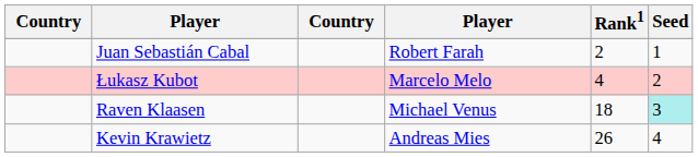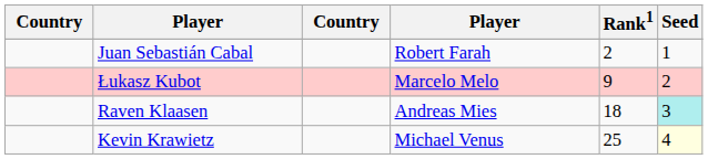 <table class="sortable wikitable">
 <tr>
 <th width="70">Country</th>
 <th width="175">Player</th>
 <th width="70">Country</th>
 <th width="175">Player</th>
 <th>Rank<sup>1</sup></th>
 <th>Seed</th>
 </tr>
 <tr>
 </tr>
 <tr>
 <td></td>
 <td><a href='#'>Juan Sebastián Cabal</a></td>
 <td></td>
 <td><a href='#'>Robert Farah</a></td>
 <td>2</td>
 <td>1</td>
 </tr>
 <tr style="background:#fcc;">
 <td></td>
 <td><a href='#'>Łukasz Kubot</a></td>
 <td></td>
 <td><a href='#'>Marcelo Melo</a></td>
-<td>4</td>
+<td>9</td>
 <td>2</td>
 </tr>
 <tr>
 <td></td>
 <td><a href='#'>Raven Klaasen</a></td>
 <td></td>
-<td><a href='#'>Michael Venus</a></td>
+<td><a href='#'>Andreas Mies</a></td>
 <td>18</td>
 <td style="background: paleturquoise;">3</td>
 </tr>
 <tr>
 <td></td>
 <td><a href='#'>Kevin Krawietz</a></td>
 <td></td>
-<td><a href='#'>Andreas Mies</a></td>
-<td>26</td>
-<td>4</td>
+<td><a href='#'>Michael Venus</a></td>
+<td>25</td>
+<td style="background: lightyellow;">4</td>
 </tr>
 </table>
